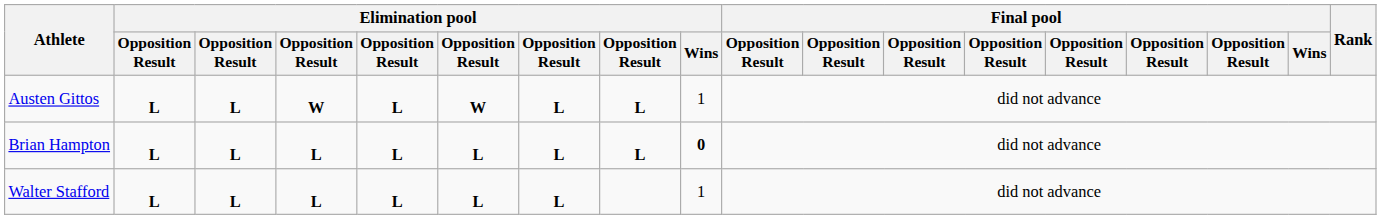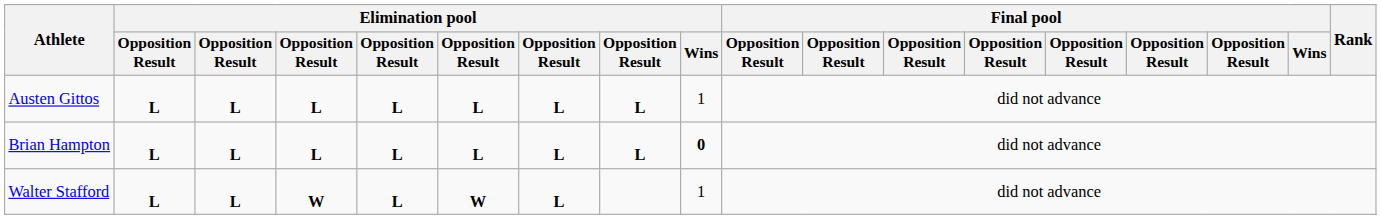 <table class=wikitable style="font-size:90%;text-align:center">
 <tr>
 <th rowspan="2">Athlete</th>
 <th colspan=8>Elimination pool</th>
 <th colspan=8>Final pool</th>
 <th rowspan=2>Rank</th>
 </tr>
 <tr style="font-size:95%">
 <th>Opposition<br>Result</th>
 <th>Opposition<br>Result</th>
 <th>Opposition<br>Result</th>
 <th>Opposition<br>Result</th>
 <th>Opposition<br>Result</th>
 <th>Opposition<br>Result</th>
 <th>Opposition<br>Result</th>
 <th>Wins</th>
 <th>Opposition<br>Result</th>
 <th>Opposition<br>Result</th>
 <th>Opposition<br>Result</th>
 <th>Opposition<br>Result</th>
 <th>Opposition<br>Result</th>
 <th>Opposition<br>Result</th>
 <th>Opposition<br>Result</th>
 <th>Wins</th>
 </tr>
 <tr>
 <td style="text-align:left;"><a href='#'>Austen Gittos</a></td>
 <td><br><strong>L</strong></td>
 <td><br><strong>L</strong></td>
-<td><br><strong>W</strong></td>
 <td><br><strong>L</strong></td>
-<td><br><strong>W</strong></td>
+<td><br><strong>L</strong></td>
+<td><br><strong>L</strong></td>
 <td><br><strong>L</strong></td>
 <td><br><strong>L</strong></td>
 <td>1</td>
 <td colspan=9>did not advance</td>
 </tr>
 <tr>
 <td style="text-align:left;"><a href='#'>Brian Hampton</a></td>
 <td><br><strong>L</strong></td>
 <td><br><strong>L</strong></td>
 <td><br><strong>L</strong></td>
 <td><br><strong>L</strong></td>
 <td><br><strong>L</strong></td>
 <td><br><strong>L</strong></td>
 <td><br><strong>L</strong></td>
 <td><strong>0</strong></td>
 <td colspan=9>did not advance</td>
 </tr>
 <tr>
 <td style="text-align:left;"><a href='#'>Walter Stafford</a></td>
 <td><br><strong>L</strong></td>
 <td><br><strong>L</strong></td>
+<td><br><strong>W</strong></td>
 <td><br><strong>L</strong></td>
-<td><br><strong>L</strong></td>
-<td><br><strong>L</strong></td>
+<td><br><strong>W</strong></td>
 <td><br><strong>L</strong></td>
 <td></td>
 <td>1</td>
 <td colspan=9>did not advance</td>
 </tr>
 </table>
